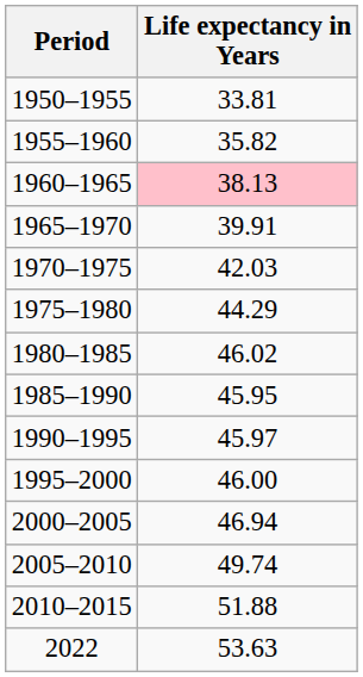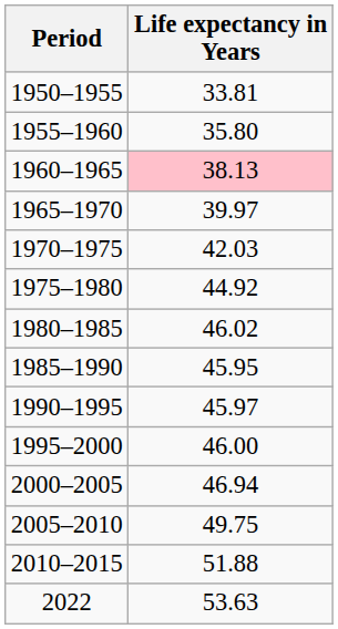 <table class="wikitable" style="text-align:center">
 <tr>
 <th>Period</th>
 <th>Life expectancy in<br>Years</th>
 </tr>
 <tr>
 <td>1950–1955</td>
 <td>33.81</td>
 </tr>
 <tr>
 <td>1955–1960</td>
-<td> 35.82</td>
+<td> 35.80</td>
 </tr>
 <tr>
 <td>1960–1965</td>
 <td style="background: pink;"> 38.13</td>
 </tr>
 <tr>
 <td>1965–1970</td>
-<td> 39.91</td>
+<td> 39.97</td>
 </tr>
 <tr>
 <td>1970–1975</td>
 <td> 42.03</td>
 </tr>
 <tr>
 <td>1975–1980</td>
-<td> 44.29</td>
+<td> 44.92</td>
 </tr>
 <tr>
 <td>1980–1985</td>
 <td> 46.02</td>
 </tr>
 <tr>
 <td>1985–1990</td>
 <td> 45.95</td>
 </tr>
 <tr>
 <td>1990–1995</td>
 <td> 45.97</td>
 </tr>
 <tr>
 <td>1995–2000</td>
 <td> 46.00</td>
 </tr>
 <tr>
 <td>2000–2005</td>
 <td> 46.94</td>
 </tr>
 <tr>
 <td>2005–2010</td>
-<td> 49.74</td>
+<td> 49.75</td>
 </tr>
 <tr>
 <td>2010–2015</td>
 <td> 51.88</td>
 </tr>
 <tr>
 <td>2022</td>
 <td> 53.63</td>
 </tr>
 </table>
